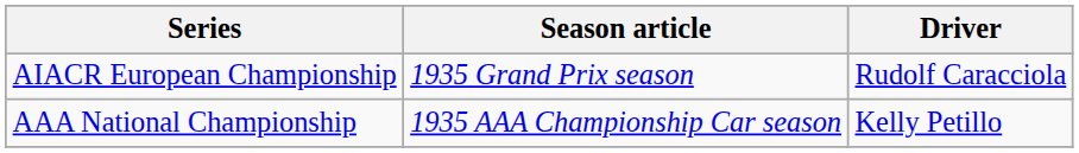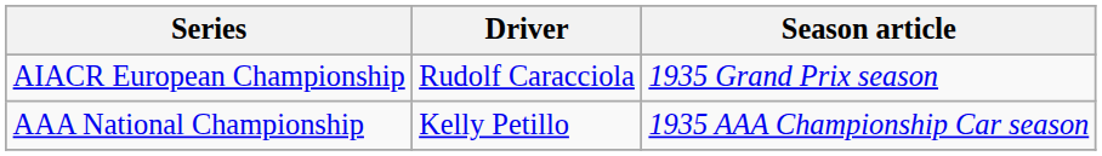 <table class="wikitable" style="font-size: 87%;">
 <tr>
 <th>Series</th>
+<th>Driver</th>
 <th>Season article</th>
-<th>Driver</th>
 </tr>
 <tr>
 <td><a href='#'>AIACR European Championship</a></td>
+<td> <a href='#'>Rudolf Caracciola</a></td>
 <td><em><a href='#'>1935 Grand Prix season</a></em></td>
-<td> <a href='#'>Rudolf Caracciola</a></td>
 </tr>
 <tr>
 <td><a href='#'>AAA National Championship</a></td>
+<td> <a href='#'>Kelly Petillo</a></td>
 <td><em><a href='#'>1935 AAA Championship Car season</a></em></td>
-<td> <a href='#'>Kelly Petillo</a></td>
 </tr>
 </table>
